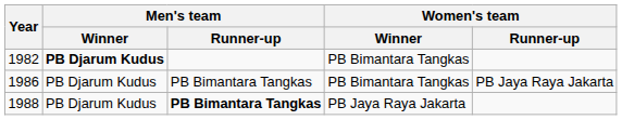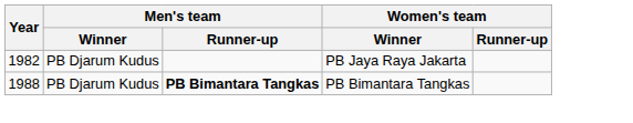 <table class=wikitable style="font-size:90%">
 <tr>
 <th rowspan="2">Year</th>
 <th colspan="2">Men's team</th>
 <th colspan="2">Women's team</th>
 </tr>
 <tr>
 <th>Winner</th>
 <th>Runner-up</th>
 <th>Winner</th>
 <th>Runner-up</th>
 </tr>
 <tr>
 <td>1982</td>
-<td><strong>PB Djarum Kudus</strong></td>
+<td>PB Djarum Kudus</td>
 <td></td>
-<td>PB Bimantara Tangkas</td>
+<td>PB Jaya Raya Jakarta</td>
 <td></td>
-</tr>
-<tr>
-<td>1986</td>
-<td>PB Djarum Kudus</td>
-<td>PB Bimantara Tangkas</td>
-<td>PB Bimantara Tangkas</td>
-<td>PB Jaya Raya Jakarta</td>
 </tr>
 <tr>
 <td>1988</td>
 <td>PB Djarum Kudus</td>
 <td><strong>PB Bimantara Tangkas</strong></td>
-<td>PB Jaya Raya Jakarta</td>
+<td>PB Bimantara Tangkas</td>
 <td></td>
 </tr>
 </table>
